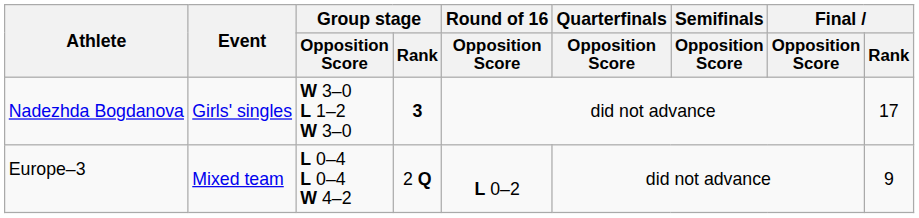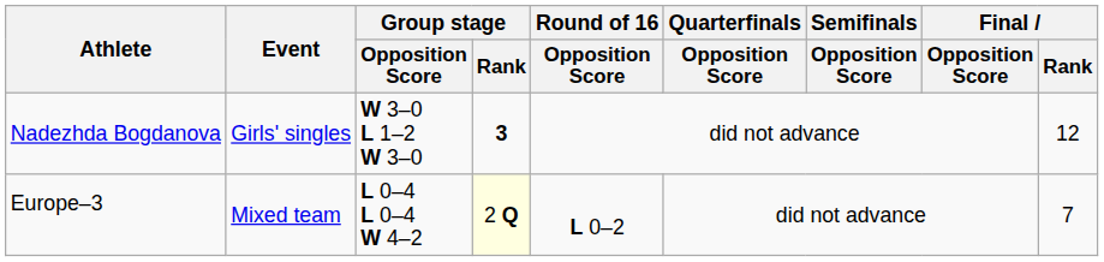 <table class=wikitable style="font-size:90%">
 <tr>
 <th rowspan=2>Athlete</th>
 <th rowspan=2>Event</th>
 <th colspan=2>Group stage</th>
 <th>Round of 16</th>
 <th>Quarterfinals</th>
 <th>Semifinals</th>
 <th colspan=2>Final / </th>
 </tr>
 <tr style="font-size:95%">
 <th>Opposition<br>Score</th>
 <th>Rank</th>
 <th>Opposition<br>Score</th>
 <th>Opposition<br>Score</th>
 <th>Opposition<br>Score</th>
 <th>Opposition<br>Score</th>
 <th>Rank</th>
 </tr>
 <tr align=center>
 <td align=left><a href='#'>Nadezhda Bogdanova</a></td>
 <td align=left><a href='#'>Girls' singles</a></td>
 <td align=left> <strong>W</strong> 3–0<br> <strong>L</strong> 1–2<br> <strong>W</strong> 3–0</td>
 <td><strong>3</strong></td>
 <td colspan=4>did not advance</td>
-<td>17</td>
+<td>12</td>
 </tr>
 <tr align=center>
 <td align=left>Europe–3<br><br></td>
 <td align=left><a href='#'>Mixed team</a></td>
 <td align=left> <strong>L</strong> 0–4<br> <strong>L</strong> 0–4<br> <strong>W</strong> 4–2</td>
-<td>2 <strong>Q</strong></td>
+<td style="background: lightyellow;">2 <strong>Q</strong></td>
 <td><br><strong>L</strong> 0–2</td>
 <td colspan=3>did not advance</td>
-<td>9</td>
+<td>7</td>
 </tr>
 </table>
